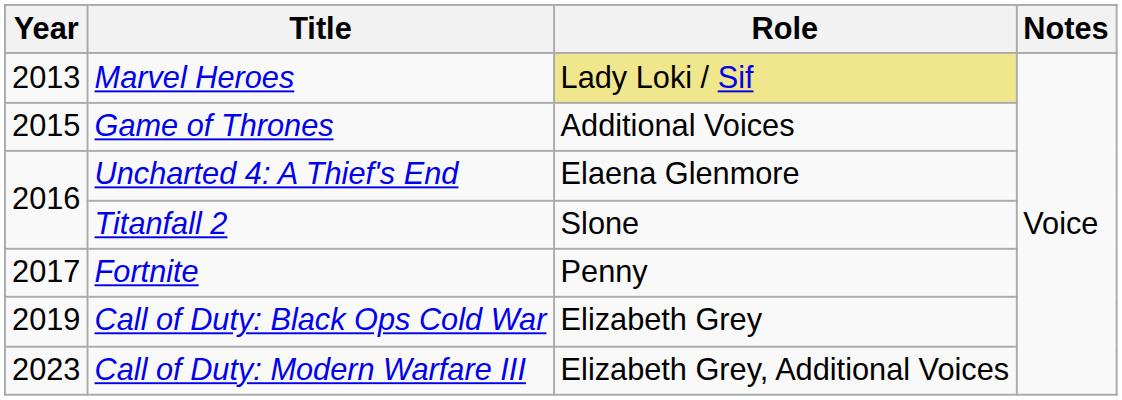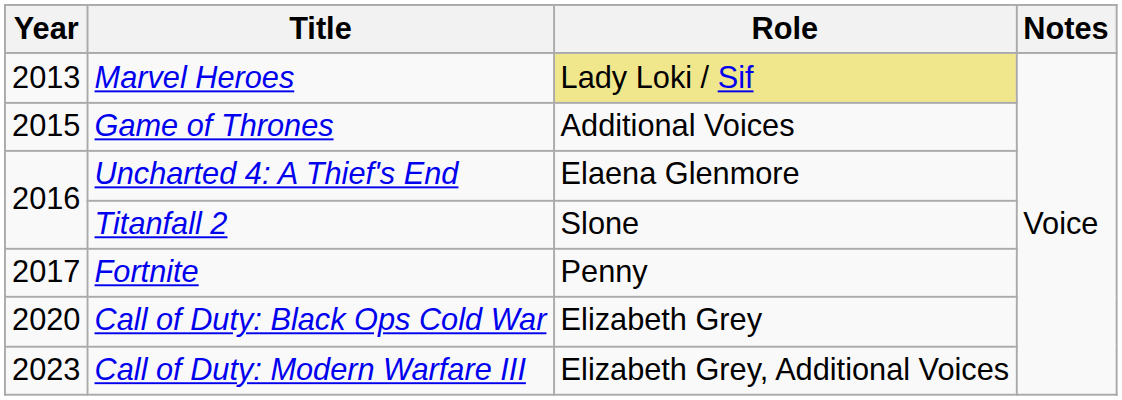 <table class="wikitable">
 <tr>
 <th>Year</th>
 <th>Title</th>
 <th>Role</th>
 <th class="unsortable">Notes</th>
 </tr>
 <tr>
 <td>2013</td>
 <td><em><a href='#'>Marvel Heroes</a></em></td>
 <td style="background: khaki;">Lady Loki / <a href='#'>Sif</a></td>
 <td rowspan="7">Voice</td>
 </tr>
 <tr>
 <td>2015</td>
 <td><em><a href='#'>Game of Thrones</a></em></td>
 <td>Additional Voices</td>
 </tr>
 <tr>
 <td rowspan="2">2016</td>
 <td><em><a href='#'>Uncharted 4: A Thief's End</a></em></td>
 <td>Elaena Glenmore</td>
 </tr>
 <tr>
 <td><em><a href='#'>Titanfall 2</a></em></td>
 <td>Slone</td>
 </tr>
 <tr>
 <td>2017</td>
 <td><em><a href='#'>Fortnite</a></em></td>
 <td>Penny</td>
 </tr>
 <tr>
-<td>2019</td>
+<td>2020</td>
 <td><em><a href='#'>Call of Duty: Black Ops Cold War</a></em></td>
 <td>Elizabeth Grey</td>
 </tr>
 <tr>
 <td>2023</td>
 <td><a href='#'><em>Call of Duty: Modern Warfare III</em></a></td>
 <td>Elizabeth Grey, Additional Voices</td>
 </tr>
 </table>
